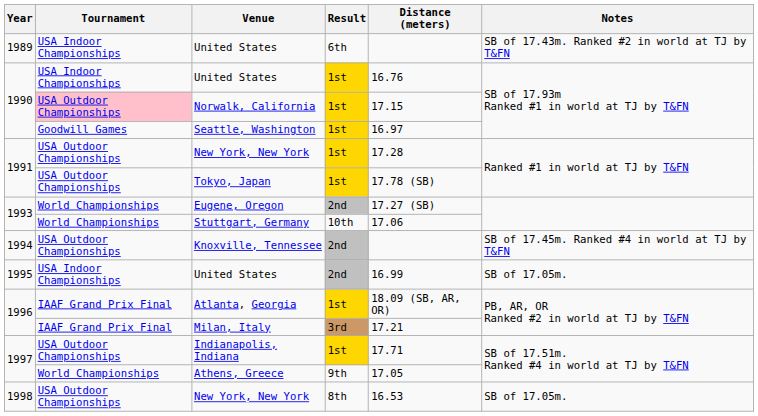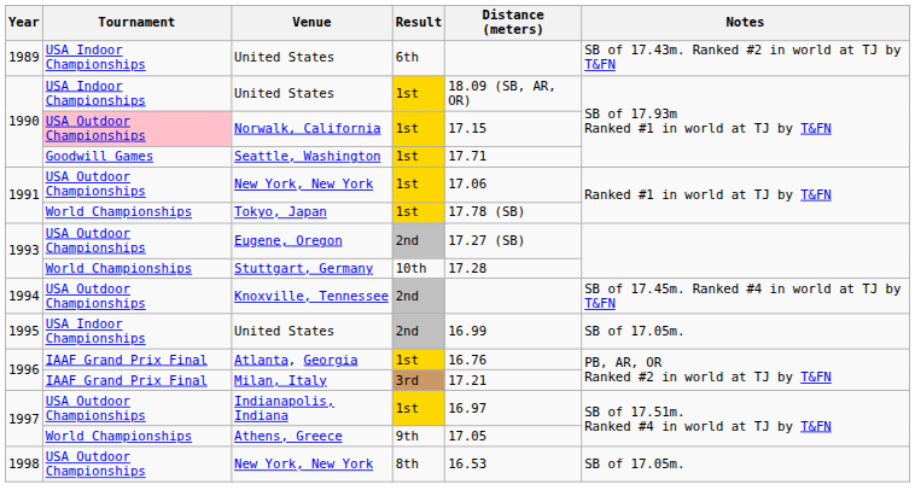 <table class="wikitable" style="border-collapse: collapse; font-size: 95%;">
 <tr>
 <th>Year</th>
 <th>Tournament</th>
 <th>Venue</th>
 <th>Result</th>
 <th>Distance (meters)</th>
 <th>Notes</th>
 </tr>
 <tr>
 <td>1989</td>
 <td><a href='#'>USA Indoor Championships</a></td>
 <td>United States</td>
 <td>6th</td>
 <td></td>
 <td>SB of 17.43m. Ranked #2 in world at TJ by <a href='#'>T&FN</a></td>
 </tr>
 <tr>
 <td rowspan=3>1990</td>
 <td><a href='#'>USA Indoor Championships</a></td>
 <td>United States</td>
 <td bgcolor="gold">1st</td>
-<td>16.76</td>
+<td>18.09 (SB, AR, OR)</td>
 <td rowspan=3>SB of 17.93m<br>Ranked #1 in world at TJ by <a href='#'>T&FN</a></td>
 </tr>
 <tr>
 <td style="background: pink;"><a href='#'>USA Outdoor Championships</a></td>
 <td><a href='#'>Norwalk, California</a></td>
 <td bgcolor="gold">1st</td>
 <td>17.15</td>
 </tr>
 <tr>
 <td><a href='#'>Goodwill Games</a></td>
 <td><a href='#'>Seattle, Washington</a></td>
 <td bgcolor="gold">1st</td>
-<td>16.97</td>
+<td>17.71</td>
 </tr>
 <tr>
 <td rowspan=2>1991</td>
 <td><a href='#'>USA Outdoor Championships</a></td>
 <td><a href='#'>New York, New York</a></td>
 <td bgcolor="gold">1st</td>
-<td>17.28</td>
+<td>17.06</td>
 <td rowspan=2>Ranked #1 in world at TJ by <a href='#'>T&FN</a></td>
 </tr>
 <tr>
-<td><a href='#'>USA Outdoor Championships</a></td>
+<td><a href='#'>World Championships</a></td>
 <td><a href='#'>Tokyo, Japan</a></td>
 <td bgcolor="gold">1st</td>
 <td>17.78 (SB)</td>
 </tr>
 <tr>
 <td rowspan=2>1993</td>
-<td><a href='#'>World Championships</a></td>
+<td><a href='#'>USA Outdoor Championships</a></td>
 <td><a href='#'>Eugene, Oregon</a></td>
 <td bgcolor="silver">2nd</td>
 <td>17.27 (SB)</td>
 <td rowspan=2></td>
 </tr>
 <tr>
 <td><a href='#'>World Championships</a></td>
 <td><a href='#'>Stuttgart, Germany</a></td>
 <td>10th</td>
-<td>17.06</td>
+<td>17.28</td>
 </tr>
 <tr>
 <td>1994</td>
 <td><a href='#'>USA Outdoor Championships</a></td>
 <td><a href='#'>Knoxville, Tennessee</a></td>
 <td bgcolor="silver">2nd</td>
 <td></td>
 <td>SB of 17.45m. Ranked #4 in world at TJ by <a href='#'>T&FN</a></td>
 </tr>
 <tr>
 <td>1995</td>
 <td><a href='#'>USA Indoor Championships</a></td>
 <td>United States</td>
 <td bgcolor="silver">2nd</td>
 <td>16.99</td>
 <td>SB of 17.05m.</td>
 </tr>
 <tr>
 <td rowspan=2>1996</td>
 <td><a href='#'>IAAF Grand Prix Final</a></td>
 <td><a href='#'>Atlanta</a>, <a href='#'>Georgia</a></td>
 <td bgcolor="gold">1st</td>
-<td>18.09 (SB, AR, OR)</td>
+<td>16.76</td>
 <td rowspan=2>PB, AR, OR<br>Ranked #2 in world at TJ by <a href='#'>T&FN</a></td>
 </tr>
 <tr>
 <td><a href='#'>IAAF Grand Prix Final</a></td>
 <td><a href='#'>Milan, Italy</a></td>
 <td bgcolor="cc9966">3rd</td>
 <td>17.21</td>
 </tr>
 <tr>
 <td rowspan=2>1997</td>
 <td><a href='#'>USA Outdoor Championships</a></td>
 <td><a href='#'>Indianapolis, Indiana</a></td>
 <td bgcolor="gold">1st</td>
-<td>17.71</td>
+<td>16.97</td>
 <td rowspan=2>SB of 17.51m.<br>Ranked #4 in world at TJ by <a href='#'>T&FN</a></td>
 </tr>
 <tr>
 <td><a href='#'>World Championships</a></td>
 <td><a href='#'>Athens, Greece</a></td>
 <td>9th</td>
 <td>17.05</td>
 </tr>
 <tr>
 <td>1998</td>
 <td><a href='#'>USA Outdoor Championships</a></td>
 <td><a href='#'>New York, New York</a></td>
 <td>8th</td>
 <td>16.53</td>
 <td>SB of 17.05m.</td>
 </tr>
 </table>
